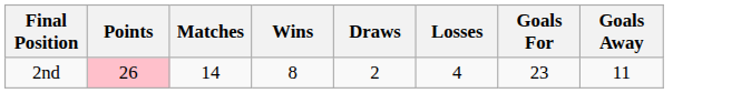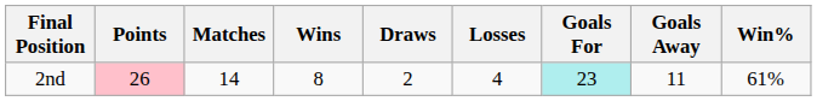 <table class="wikitable" style="font-size: 95%; text-align: center;">
 <tr>
 <th width=60>Final Position</th>
 <th width=60>Points</th>
 <th width=60>Matches</th>
 <th width=60>Wins</th>
 <th width=60>Draws</th>
 <th width=60>Losses</th>
 <th width=60>Goals For</th>
 <th width=60>Goals Away</th>
+<th width=60>Win%</th>
 </tr>
 <tr>
 <td>2nd</td>
 <td style="background: pink;">26</td>
 <td>14</td>
 <td>8</td>
 <td>2</td>
 <td>4</td>
-<td>23</td>
+<td style="background: paleturquoise;">23</td>
 <td>11</td>
+<td>61%</td>
 </tr>
 </table>
